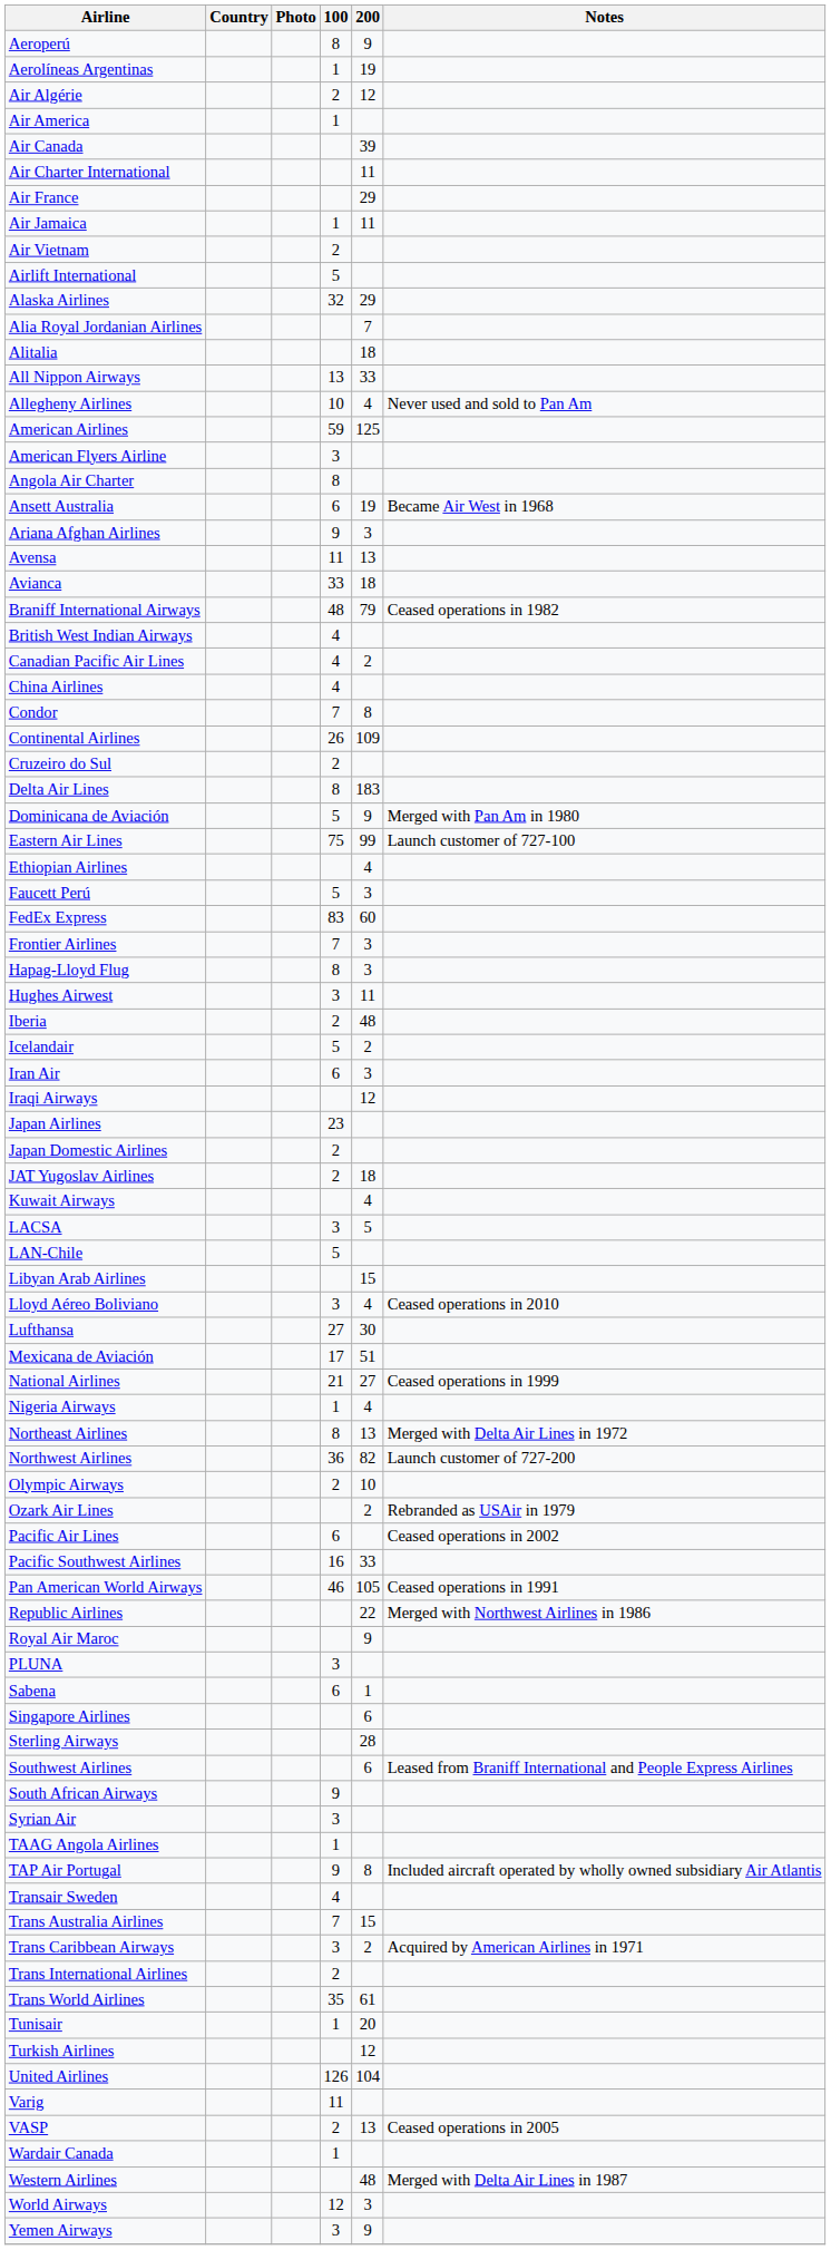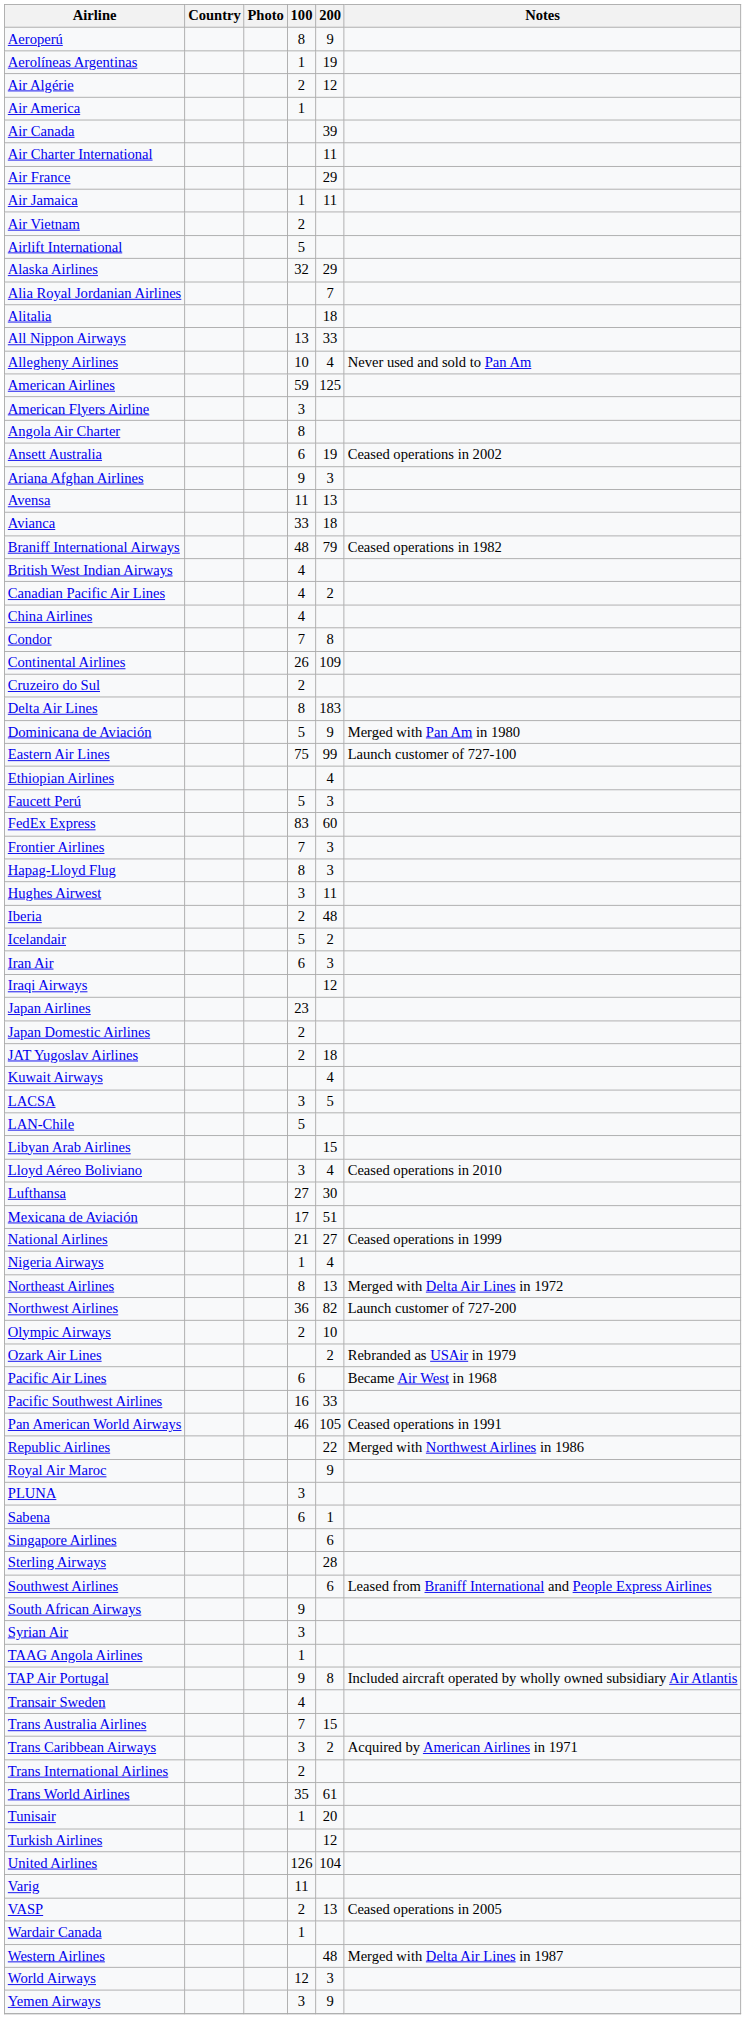 <table class="wikitable sortable sticky-header sort-under" style="background:#f8f9faff;">
 <tr>
 <th>Airline</th>
 <th>Country</th>
 <th class="unsortable">Photo</th>
 <th>100</th>
 <th>200</th>
 <th>Notes</th>
 </tr>
 <tr>
 <td><a href='#'>Aeroperú</a></td>
 <td></td>
 <td></td>
 <td align=center>8</td>
 <td align=center>9</td>
 <td></td>
 </tr>
 <tr>
 <td><a href='#'>Aerolíneas Argentinas</a></td>
 <td></td>
 <td></td>
 <td align=center>1</td>
 <td align=center>19</td>
 <td></td>
 </tr>
 <tr>
 <td><a href='#'>Air Algérie</a></td>
 <td></td>
 <td></td>
 <td align=center>2</td>
 <td align=center>12</td>
 <td></td>
 </tr>
 <tr>
 <td><a href='#'>Air America</a></td>
 <td></td>
 <td></td>
 <td align=center>1</td>
 <td></td>
 <td></td>
 </tr>
 <tr>
 <td><a href='#'>Air Canada</a></td>
 <td></td>
 <td></td>
 <td></td>
 <td align=center>39</td>
 <td></td>
 </tr>
 <tr>
 <td><a href='#'>Air Charter International</a></td>
 <td></td>
 <td></td>
 <td></td>
 <td align=center>11</td>
 <td></td>
 </tr>
 <tr>
 <td><a href='#'>Air France</a></td>
 <td></td>
 <td></td>
 <td></td>
 <td align=center>29</td>
 <td></td>
 </tr>
 <tr>
 <td><a href='#'>Air Jamaica</a></td>
 <td></td>
 <td></td>
 <td align=center>1</td>
 <td align=center>11</td>
 <td></td>
 </tr>
 <tr>
 <td><a href='#'>Air Vietnam</a></td>
 <td></td>
 <td></td>
 <td align=center>2</td>
 <td></td>
 <td></td>
 </tr>
 <tr>
 <td><a href='#'>Airlift International</a></td>
 <td></td>
 <td></td>
 <td align=center>5</td>
 <td></td>
 <td></td>
 </tr>
 <tr>
 <td><a href='#'>Alaska Airlines</a></td>
 <td></td>
 <td></td>
 <td align=center>32</td>
 <td align=center>29</td>
 <td></td>
 </tr>
 <tr>
 <td><a href='#'>Alia Royal Jordanian Airlines</a></td>
 <td></td>
 <td></td>
 <td></td>
 <td align=center>7</td>
 <td></td>
 </tr>
 <tr>
 <td><a href='#'>Alitalia</a></td>
 <td></td>
 <td></td>
 <td></td>
 <td align=center>18</td>
 <td></td>
 </tr>
 <tr>
 <td><a href='#'>All Nippon Airways</a></td>
 <td></td>
 <td></td>
 <td align=center>13</td>
 <td align=center>33</td>
 <td></td>
 </tr>
 <tr>
 <td><a href='#'>Allegheny Airlines</a></td>
 <td></td>
 <td></td>
 <td align=center>10</td>
 <td align=center>4</td>
 <td>Never used and sold to <a href='#'>Pan Am</a></td>
 </tr>
 <tr>
 <td><a href='#'>American Airlines</a></td>
 <td></td>
 <td></td>
 <td align=center>59</td>
 <td align=center>125</td>
 <td></td>
 </tr>
 <tr>
 <td><a href='#'>American Flyers Airline</a></td>
 <td></td>
 <td></td>
 <td align=center>3</td>
 <td></td>
 <td></td>
 </tr>
 <tr>
 <td><a href='#'>Angola Air Charter</a></td>
 <td></td>
 <td></td>
 <td align=center>8</td>
 <td></td>
 <td></td>
 </tr>
 <tr>
 <td><a href='#'>Ansett Australia</a></td>
 <td></td>
 <td></td>
 <td align=center>6</td>
 <td align=center>19</td>
-<td>Became <a href='#'>Air West</a> in 1968</td>
+<td>Ceased operations in 2002</td>
 </tr>
 <tr>
 <td><a href='#'>Ariana Afghan Airlines</a></td>
 <td></td>
 <td></td>
 <td align=center>9</td>
 <td align=center>3</td>
 <td></td>
 </tr>
 <tr>
 <td><a href='#'>Avensa</a></td>
 <td></td>
 <td></td>
 <td align=center>11</td>
 <td align=center>13</td>
 <td></td>
 </tr>
 <tr>
 <td><a href='#'>Avianca</a></td>
 <td></td>
 <td></td>
 <td align=center>33</td>
 <td align=center>18</td>
 <td></td>
 </tr>
 <tr>
 <td><a href='#'>Braniff International Airways</a></td>
 <td></td>
 <td></td>
 <td align=center>48</td>
 <td align=center>79</td>
 <td>Ceased operations in 1982</td>
 </tr>
 <tr>
 <td><a href='#'>British West Indian Airways</a></td>
 <td></td>
 <td></td>
 <td align=center>4</td>
 <td></td>
 <td></td>
 </tr>
 <tr>
 <td><a href='#'>Canadian Pacific Air Lines</a></td>
 <td></td>
 <td></td>
 <td align=center>4</td>
 <td align=center>2</td>
 <td></td>
 </tr>
 <tr>
 <td><a href='#'>China Airlines</a></td>
 <td></td>
 <td></td>
 <td align=center>4</td>
 <td></td>
 <td></td>
 </tr>
 <tr>
 <td><a href='#'>Condor</a></td>
 <td></td>
 <td></td>
 <td align=center>7</td>
 <td align=center>8</td>
 <td></td>
 </tr>
 <tr>
 <td><a href='#'>Continental Airlines</a></td>
 <td></td>
 <td></td>
 <td align=center>26</td>
 <td align=center>109</td>
 <td></td>
 </tr>
 <tr>
 <td><a href='#'>Cruzeiro do Sul</a></td>
 <td></td>
 <td></td>
 <td align=center>2</td>
 <td></td>
 <td></td>
 </tr>
 <tr>
 <td><a href='#'>Delta Air Lines</a></td>
 <td></td>
 <td></td>
 <td align=center>8</td>
 <td align=center>183</td>
 <td></td>
 </tr>
 <tr>
 <td><a href='#'>Dominicana de Aviación</a></td>
 <td></td>
 <td></td>
 <td align=center>5</td>
 <td align=center>9</td>
 <td>Merged with <a href='#'>Pan Am</a> in 1980</td>
 </tr>
 <tr>
 <td><a href='#'>Eastern Air Lines</a></td>
 <td></td>
 <td></td>
 <td align=center>75</td>
 <td align=center>99</td>
 <td>Launch customer of 727-100</td>
 </tr>
 <tr>
 <td><a href='#'>Ethiopian Airlines</a></td>
 <td></td>
 <td></td>
 <td></td>
 <td align=center>4</td>
 <td></td>
 </tr>
 <tr>
 <td><a href='#'>Faucett Perú</a></td>
 <td></td>
 <td></td>
 <td align=center>5</td>
 <td align=center>3</td>
 <td></td>
 </tr>
 <tr>
 <td><a href='#'>FedEx Express</a></td>
 <td></td>
 <td></td>
 <td align=center>83</td>
 <td align=center>60</td>
 <td></td>
 </tr>
 <tr>
 <td><a href='#'>Frontier Airlines</a></td>
 <td></td>
 <td></td>
 <td align=center>7</td>
 <td align=center>3</td>
 <td></td>
 </tr>
 <tr>
 <td><a href='#'>Hapag-Lloyd Flug</a></td>
 <td></td>
 <td></td>
 <td align=center>8</td>
 <td align=center>3</td>
 <td></td>
 </tr>
 <tr>
 <td><a href='#'>Hughes Airwest</a></td>
 <td></td>
 <td></td>
 <td align=center>3</td>
 <td align=center>11</td>
 <td></td>
 </tr>
 <tr>
 <td><a href='#'>Iberia</a></td>
 <td></td>
 <td></td>
 <td align=center>2</td>
 <td align=center>48</td>
 <td></td>
 </tr>
 <tr>
 <td><a href='#'>Icelandair</a></td>
 <td></td>
 <td></td>
 <td align=center>5</td>
 <td align=center>2</td>
 <td></td>
 </tr>
 <tr>
 <td><a href='#'>Iran Air</a></td>
 <td></td>
 <td></td>
 <td align=center>6</td>
 <td align=center>3</td>
 <td></td>
 </tr>
 <tr>
 <td><a href='#'>Iraqi Airways</a></td>
 <td></td>
 <td></td>
 <td></td>
 <td align=center>12</td>
 <td></td>
 </tr>
 <tr>
 <td><a href='#'>Japan Airlines</a></td>
 <td></td>
 <td></td>
 <td align=center>23</td>
 <td></td>
 <td></td>
 </tr>
 <tr>
 <td><a href='#'>Japan Domestic Airlines</a></td>
 <td></td>
 <td></td>
 <td align=center>2</td>
 <td></td>
 <td></td>
 </tr>
 <tr>
 <td><a href='#'>JAT Yugoslav Airlines</a></td>
 <td></td>
 <td></td>
 <td align=center>2</td>
 <td align=center>18</td>
 <td></td>
 </tr>
 <tr>
 <td><a href='#'>Kuwait Airways</a></td>
 <td></td>
 <td></td>
 <td></td>
 <td align=center>4</td>
 <td></td>
 </tr>
 <tr>
 <td><a href='#'>LACSA</a></td>
 <td></td>
 <td></td>
 <td align=center>3</td>
 <td align=center>5</td>
 <td></td>
 </tr>
 <tr>
 <td><a href='#'>LAN-Chile</a></td>
 <td></td>
 <td></td>
 <td align=center>5</td>
 <td></td>
 <td></td>
 </tr>
 <tr>
 <td><a href='#'>Libyan Arab Airlines</a></td>
 <td></td>
 <td></td>
 <td></td>
 <td align=center>15</td>
 <td></td>
 </tr>
 <tr>
 <td><a href='#'>Lloyd Aéreo Boliviano</a></td>
 <td></td>
 <td></td>
 <td align=center>3</td>
 <td align=center>4</td>
 <td>Ceased operations in 2010</td>
 </tr>
 <tr>
 <td><a href='#'>Lufthansa</a></td>
 <td></td>
 <td></td>
 <td align=center>27</td>
 <td align=center>30</td>
 <td></td>
 </tr>
 <tr>
 <td><a href='#'>Mexicana de Aviación</a></td>
 <td></td>
 <td></td>
 <td align=center>17</td>
 <td align=center>51</td>
 <td></td>
 </tr>
 <tr>
 <td><a href='#'>National Airlines</a></td>
 <td></td>
 <td></td>
 <td align=center>21</td>
 <td align=center>27</td>
 <td>Ceased operations in 1999</td>
 </tr>
 <tr>
 <td><a href='#'>Nigeria Airways</a></td>
 <td></td>
 <td></td>
 <td align=center>1</td>
 <td align=center>4</td>
 <td></td>
 </tr>
 <tr>
 <td><a href='#'>Northeast Airlines</a></td>
 <td></td>
 <td></td>
 <td align=center>8</td>
 <td align=center>13</td>
 <td>Merged with <a href='#'>Delta Air Lines</a> in 1972</td>
 </tr>
 <tr>
 <td><a href='#'>Northwest Airlines</a></td>
 <td></td>
 <td></td>
 <td align=center>36</td>
 <td align=center>82</td>
 <td>Launch customer of 727-200</td>
 </tr>
 <tr>
 <td><a href='#'>Olympic Airways</a></td>
 <td></td>
 <td></td>
 <td align=center>2</td>
 <td align=center>10</td>
 <td></td>
 </tr>
 <tr>
 <td><a href='#'>Ozark Air Lines</a></td>
 <td></td>
 <td></td>
 <td></td>
 <td align=center>2</td>
 <td>Rebranded as <a href='#'>USAir</a> in 1979</td>
 </tr>
 <tr>
 <td><a href='#'>Pacific Air Lines</a></td>
 <td></td>
 <td></td>
 <td align=center>6</td>
 <td></td>
-<td>Ceased operations in 2002</td>
+<td>Became <a href='#'>Air West</a> in 1968</td>
 </tr>
 <tr>
 <td><a href='#'>Pacific Southwest Airlines</a></td>
 <td></td>
 <td></td>
 <td align=center>16</td>
 <td align=center>33</td>
 <td></td>
 </tr>
 <tr>
 <td><a href='#'>Pan American World Airways</a></td>
 <td></td>
 <td></td>
 <td align=center>46</td>
 <td align=center>105</td>
 <td>Ceased operations in 1991</td>
 </tr>
 <tr>
 <td><a href='#'>Republic Airlines</a></td>
 <td></td>
 <td></td>
 <td></td>
 <td align=center>22</td>
 <td>Merged with <a href='#'>Northwest Airlines</a> in 1986</td>
 </tr>
 <tr>
 <td><a href='#'>Royal Air Maroc</a></td>
 <td></td>
 <td></td>
 <td></td>
 <td align=center>9</td>
 <td></td>
 </tr>
 <tr>
 <td><a href='#'>PLUNA</a></td>
 <td></td>
 <td></td>
 <td align=center>3</td>
 <td></td>
 <td></td>
 </tr>
 <tr>
 <td><a href='#'>Sabena</a></td>
 <td></td>
 <td></td>
 <td align=center>6</td>
 <td align=center>1</td>
 <td></td>
 </tr>
 <tr>
 <td><a href='#'>Singapore Airlines</a></td>
 <td></td>
 <td></td>
 <td></td>
 <td align=center>6</td>
 <td></td>
 </tr>
 <tr>
 <td><a href='#'>Sterling Airways</a></td>
 <td></td>
 <td></td>
 <td></td>
 <td align=center>28</td>
 <td></td>
 </tr>
 <tr>
 <td><a href='#'>Southwest Airlines</a></td>
 <td></td>
 <td></td>
 <td></td>
 <td align=center>6</td>
 <td>Leased from <a href='#'>Braniff International</a> and <a href='#'>People Express Airlines</a></td>
 </tr>
 <tr>
 <td><a href='#'>South African Airways</a></td>
 <td></td>
 <td></td>
 <td align=center>9</td>
 <td></td>
 <td></td>
 </tr>
 <tr>
 <td><a href='#'>Syrian Air</a></td>
 <td></td>
 <td></td>
 <td align=center>3</td>
 <td></td>
 <td></td>
 </tr>
 <tr>
 <td><a href='#'>TAAG Angola Airlines</a></td>
 <td></td>
 <td></td>
 <td align=center>1</td>
 <td></td>
 <td></td>
 </tr>
 <tr>
 <td><a href='#'>TAP Air Portugal</a></td>
 <td></td>
 <td></td>
 <td align=center>9</td>
 <td align=center>8</td>
 <td>Included aircraft operated by wholly owned subsidiary <a href='#'>Air Atlantis</a></td>
 </tr>
 <tr>
 <td><a href='#'>Transair Sweden</a></td>
 <td></td>
 <td></td>
 <td align=center>4</td>
 <td></td>
 <td></td>
 </tr>
 <tr>
 <td><a href='#'>Trans Australia Airlines</a></td>
 <td></td>
 <td></td>
 <td align=center>7</td>
 <td align=center>15</td>
 <td></td>
 </tr>
 <tr>
 <td><a href='#'>Trans Caribbean Airways</a></td>
 <td></td>
 <td></td>
 <td align=center>3</td>
 <td align=center>2</td>
 <td>Acquired by <a href='#'>American Airlines</a> in 1971</td>
 </tr>
 <tr>
 <td><a href='#'>Trans International Airlines</a></td>
 <td></td>
 <td></td>
 <td align=center>2</td>
 <td></td>
 <td></td>
 </tr>
 <tr>
 <td><a href='#'>Trans World Airlines</a></td>
 <td></td>
 <td></td>
 <td align=center>35</td>
 <td align=center>61</td>
 <td></td>
 </tr>
 <tr>
 <td><a href='#'>Tunisair</a></td>
 <td></td>
 <td></td>
 <td align=center>1</td>
 <td align=center>20</td>
 <td></td>
 </tr>
 <tr>
 <td><a href='#'>Turkish Airlines</a></td>
 <td></td>
 <td></td>
 <td></td>
 <td align=center>12</td>
 <td></td>
 </tr>
 <tr>
 <td><a href='#'>United Airlines</a></td>
 <td></td>
 <td></td>
 <td align=center>126</td>
 <td align=center>104</td>
 <td></td>
 </tr>
 <tr>
 <td><a href='#'>Varig</a></td>
 <td></td>
 <td></td>
 <td align=center>11</td>
 <td></td>
 <td></td>
 </tr>
 <tr>
 <td><a href='#'>VASP</a></td>
 <td></td>
 <td></td>
 <td align=center>2</td>
 <td align=center>13</td>
 <td>Ceased operations in 2005</td>
 </tr>
 <tr>
 <td><a href='#'>Wardair Canada</a></td>
 <td></td>
 <td></td>
 <td align=center>1</td>
 <td></td>
 <td></td>
 </tr>
 <tr>
 <td><a href='#'>Western Airlines</a></td>
 <td></td>
 <td></td>
 <td></td>
 <td align=center>48</td>
 <td>Merged with <a href='#'>Delta Air Lines</a> in 1987</td>
 </tr>
 <tr>
 <td><a href='#'>World Airways</a></td>
 <td></td>
 <td></td>
 <td align=center>12</td>
 <td align=center>3</td>
 <td></td>
 </tr>
 <tr>
 <td><a href='#'>Yemen Airways</a></td>
 <td></td>
 <td></td>
 <td align=center>3</td>
 <td align=center>9</td>
 <td></td>
 </tr>
 <tr>
 </tr>
 </table>
